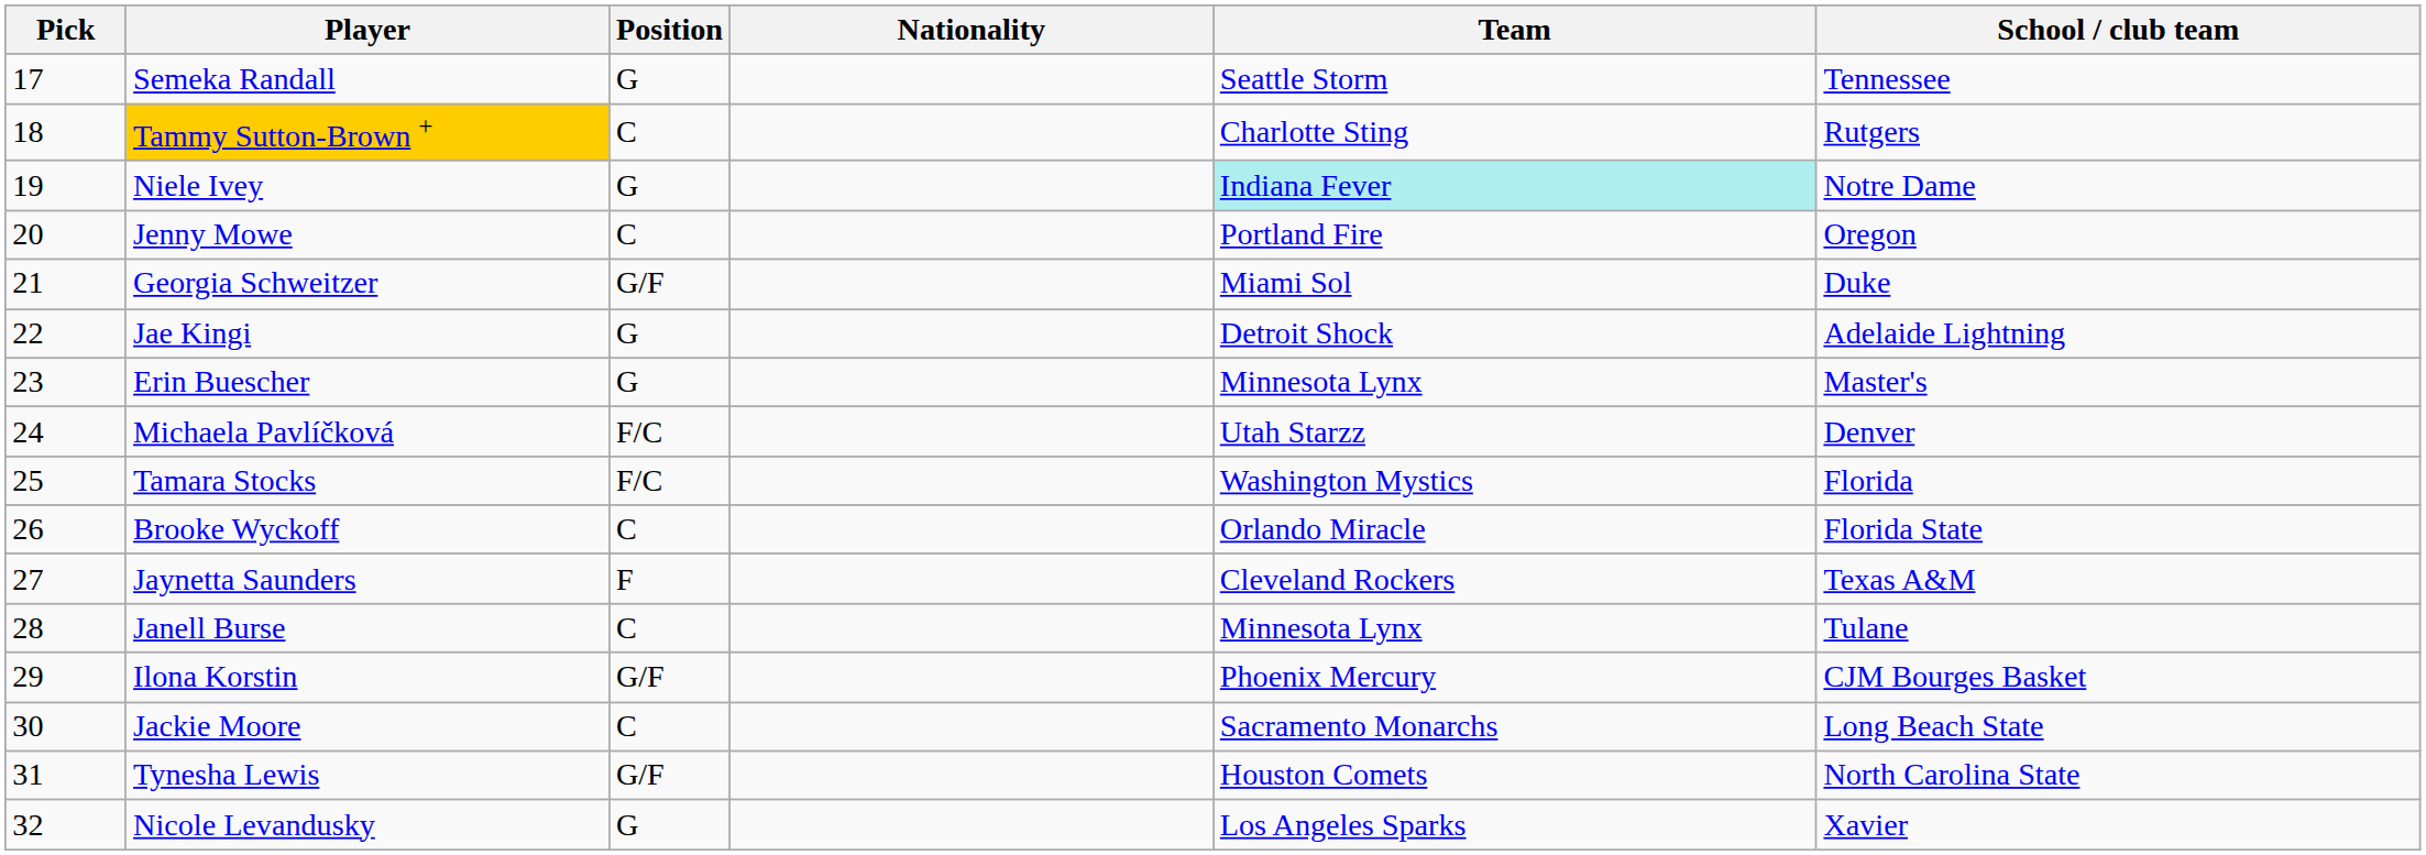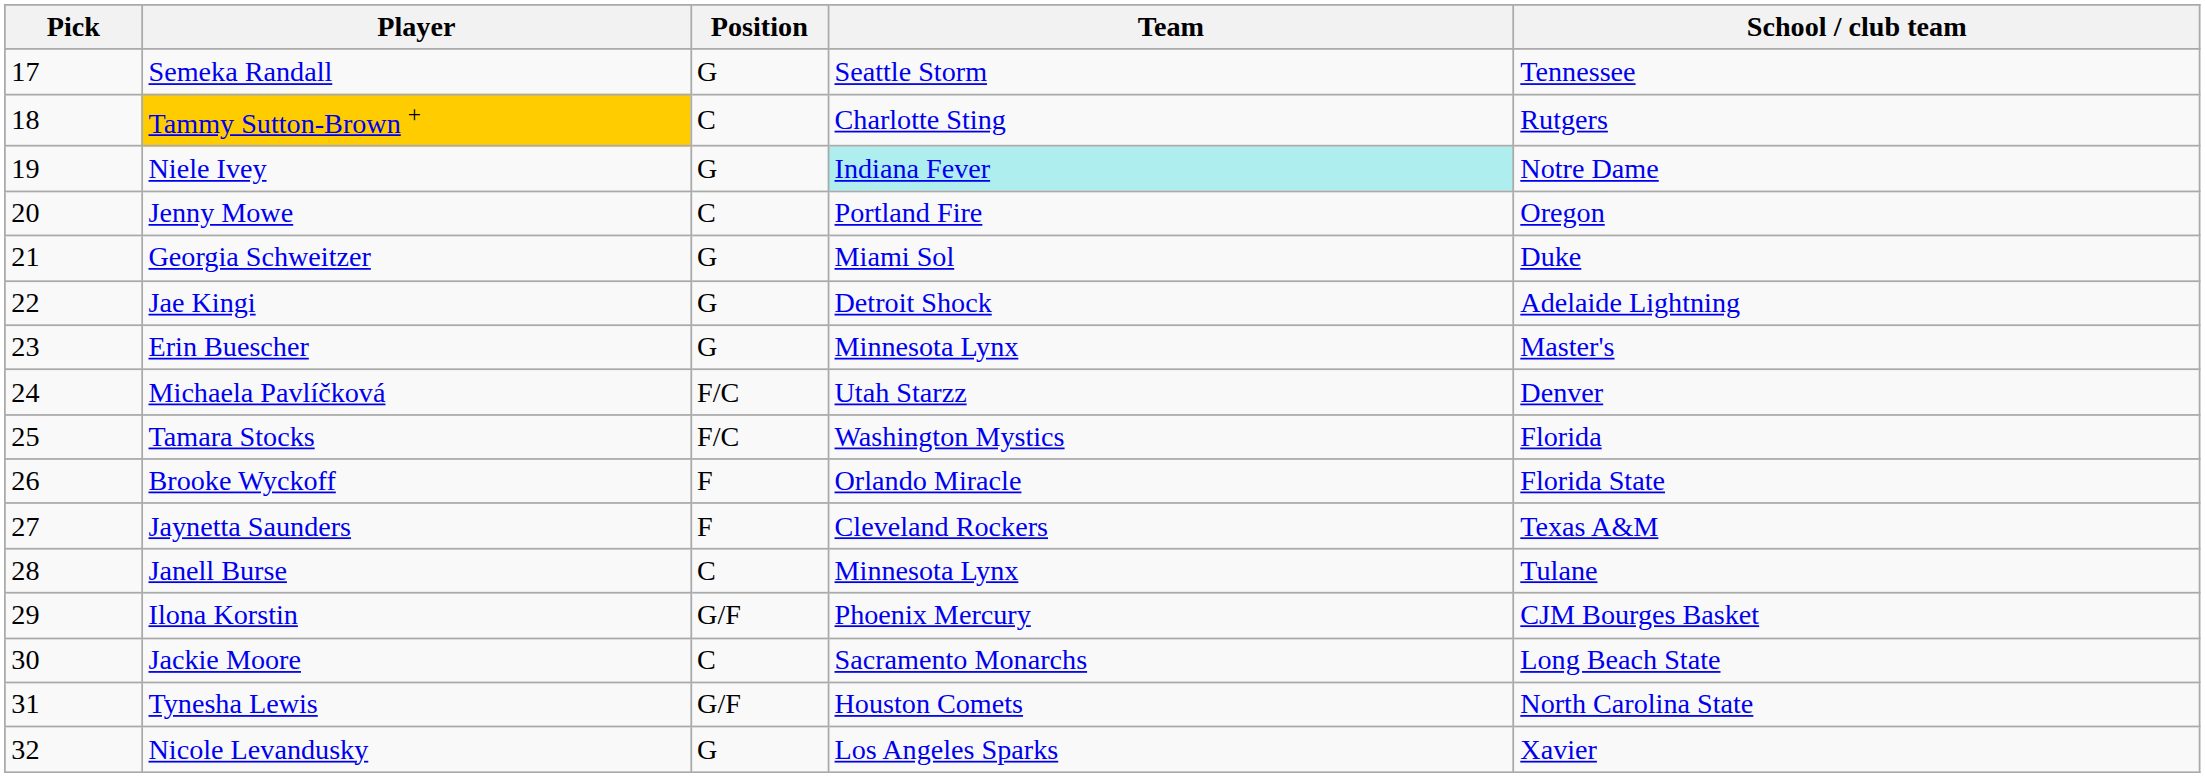 <table class="wikitable sortable">
 <tr>
 <th style="width:5%;">Pick</th>
 <th style="width:20%;">Player</th>
 <th style="width:5%;">Position</th>
-<th style="width:20%;">Nationality</th>
 <th style="width:25%;">Team</th>
 <th style="width:25%;">School / club team</th>
 </tr>
 <tr>
 <td>17</td>
 <td><a href='#'>Semeka Randall</a></td>
 <td>G</td>
-<td></td>
 <td><a href='#'>Seattle Storm</a></td>
 <td><a href='#'>Tennessee</a></td>
 </tr>
 <tr>
 <td>18</td>
 <td bgcolor="#FFCC00"><a href='#'>Tammy Sutton-Brown</a> <sup>+</sup></td>
 <td>C</td>
-<td></td>
 <td><a href='#'>Charlotte Sting</a></td>
 <td><a href='#'>Rutgers</a></td>
 </tr>
 <tr>
 <td>19</td>
 <td><a href='#'>Niele Ivey</a></td>
 <td>G</td>
-<td></td>
 <td style="background: paleturquoise;"><a href='#'>Indiana Fever</a></td>
 <td><a href='#'>Notre Dame</a></td>
 </tr>
 <tr>
 <td>20</td>
 <td><a href='#'>Jenny Mowe</a></td>
 <td>C</td>
-<td></td>
 <td><a href='#'>Portland Fire</a></td>
 <td><a href='#'>Oregon</a></td>
 </tr>
 <tr>
 <td>21</td>
 <td><a href='#'>Georgia Schweitzer</a></td>
-<td>G/F</td>
-<td></td>
+<td>G</td>
 <td><a href='#'>Miami Sol</a></td>
 <td><a href='#'>Duke</a></td>
 </tr>
 <tr>
 <td>22</td>
 <td><a href='#'>Jae Kingi</a></td>
 <td>G</td>
-<td></td>
 <td><a href='#'>Detroit Shock</a></td>
 <td><a href='#'>Adelaide Lightning</a> </td>
 </tr>
 <tr>
 <td>23</td>
 <td><a href='#'>Erin Buescher</a></td>
 <td>G</td>
-<td></td>
 <td><a href='#'>Minnesota Lynx</a></td>
 <td><a href='#'>Master's</a></td>
 </tr>
 <tr>
 <td>24</td>
 <td><a href='#'>Michaela Pavlíčková</a></td>
 <td>F/C</td>
-<td></td>
 <td><a href='#'>Utah Starzz</a></td>
 <td><a href='#'>Denver</a></td>
 </tr>
 <tr>
 <td>25</td>
 <td><a href='#'>Tamara Stocks</a></td>
 <td>F/C</td>
-<td></td>
 <td><a href='#'>Washington Mystics</a></td>
 <td><a href='#'>Florida</a></td>
 </tr>
 <tr>
 <td>26</td>
 <td><a href='#'>Brooke Wyckoff</a></td>
-<td>C</td>
-<td></td>
+<td>F</td>
 <td><a href='#'>Orlando Miracle</a></td>
 <td><a href='#'>Florida State</a></td>
 </tr>
 <tr>
 <td>27</td>
 <td><a href='#'>Jaynetta Saunders</a></td>
 <td>F</td>
-<td></td>
 <td><a href='#'>Cleveland Rockers</a></td>
 <td><a href='#'>Texas A&M</a></td>
 </tr>
 <tr>
 <td>28</td>
 <td><a href='#'>Janell Burse</a></td>
 <td>C</td>
-<td></td>
 <td><a href='#'>Minnesota Lynx</a> </td>
 <td><a href='#'>Tulane</a></td>
 </tr>
 <tr>
 <td>29</td>
 <td><a href='#'>Ilona Korstin</a></td>
 <td>G/F</td>
-<td></td>
 <td><a href='#'>Phoenix Mercury</a></td>
 <td><a href='#'>CJM Bourges Basket</a> </td>
 </tr>
 <tr>
 <td>30</td>
 <td><a href='#'>Jackie Moore</a></td>
 <td>C</td>
-<td></td>
 <td><a href='#'>Sacramento Monarchs</a></td>
 <td><a href='#'>Long Beach State</a></td>
 </tr>
 <tr>
 <td>31</td>
 <td><a href='#'>Tynesha Lewis</a></td>
 <td>G/F</td>
-<td></td>
 <td><a href='#'>Houston Comets</a></td>
 <td><a href='#'>North Carolina State</a></td>
 </tr>
 <tr>
 <td>32</td>
 <td><a href='#'>Nicole Levandusky</a></td>
 <td>G</td>
-<td></td>
 <td><a href='#'>Los Angeles Sparks</a></td>
 <td><a href='#'>Xavier</a></td>
 </tr>
 </table>
